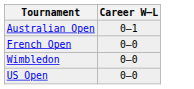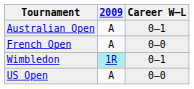 <table class="wikitable">
 <tr style="background:#efefef;">
 <th>Tournament</th>
+<th><a href='#'>2009</a></th>
 <th>Career W–L</th>
 </tr>
 <tr>
 <td style="background:#EFEFEF;"><a href='#'>Australian Open</a></td>
+<td style="text-align:center;">A</td>
 <td style="text-align:center; background:#efefef;">0–1</td>
 </tr>
 <tr>
 <td style="background:#EFEFEF;"><a href='#'>French Open</a></td>
+<td style="text-align:center;">A</td>
 <td style="text-align:center; background:#efefef;">0–0</td>
 </tr>
 <tr>
 <td style="background:#EFEFEF;"><a href='#'>Wimbledon</a></td>
-<td style="text-align:center; background:#efefef;">0–0</td>
+<td style="text-align:center; background:#afeeee;"><a href='#'>1R</a></td>
+<td style="text-align:center; background:#efefef;">0–1</td>
 </tr>
 <tr>
 <td style="background:#EFEFEF;"><a href='#'>US Open</a></td>
+<td style="text-align:center;">A</td>
 <td style="text-align:center; background:#efefef;">0–0</td>
 </tr>
 </table>
